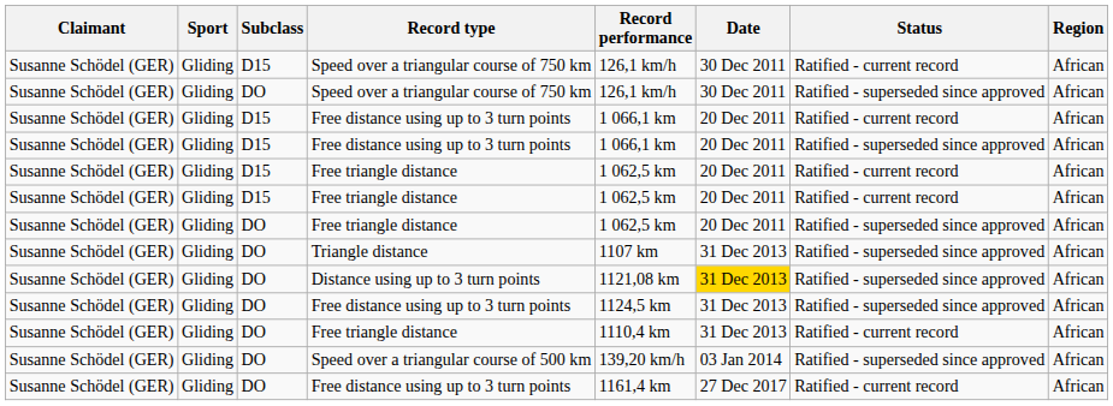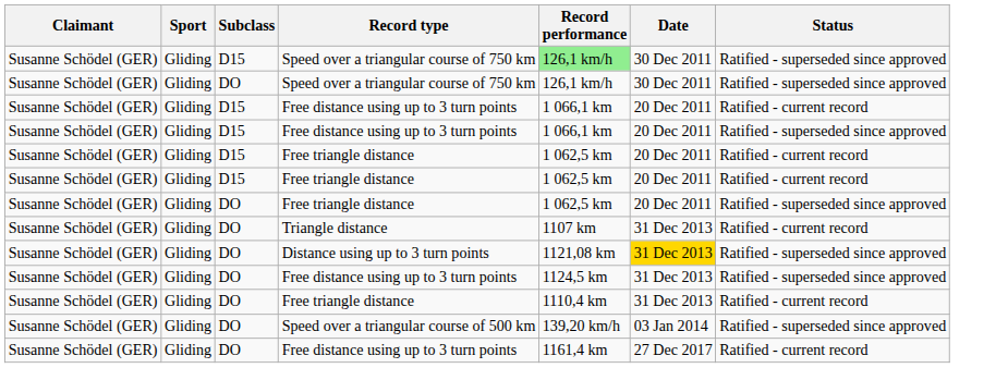 <table class="wikitable">
 <tr>
 <th>Claimant</th>
 <th>Sport</th>
 <th>Subclass</th>
 <th>Record type</th>
 <th>Record<br>performance</th>
 <th>Date</th>
 <th>Status</th>
-<th>Region</th>
 </tr>
 <tr>
 <td>Susanne Schödel (GER)</td>
 <td>Gliding</td>
 <td>D15</td>
 <td>Speed over a triangular course of 750 km</td>
-<td>126,1 km/h</td>
+<td style="background: lightgreen;">126,1 km/h</td>
 <td>30 Dec 2011</td>
-<td>Ratified - current record</td>
-<td>African</td>
+<td>Ratified - superseded since approved</td>
 </tr>
 <tr>
 <td>Susanne Schödel (GER)</td>
 <td>Gliding</td>
 <td>DO</td>
 <td>Speed over a triangular course of 750 km</td>
 <td>126,1 km/h</td>
 <td>30 Dec 2011</td>
 <td>Ratified - superseded since approved</td>
-<td>African</td>
 </tr>
 <tr>
 <td>Susanne Schödel (GER)</td>
 <td>Gliding</td>
 <td>D15</td>
 <td>Free distance using up to 3 turn points</td>
 <td>1 066,1 km</td>
 <td>20 Dec 2011</td>
 <td>Ratified - current record</td>
-<td>African</td>
 </tr>
 <tr>
 <td>Susanne Schödel (GER)</td>
 <td>Gliding</td>
 <td>D15</td>
 <td>Free distance using up to 3 turn points</td>
 <td>1 066,1 km</td>
 <td>20 Dec 2011</td>
 <td>Ratified - superseded since approved</td>
-<td>African</td>
 </tr>
 <tr>
 <td>Susanne Schödel (GER)</td>
 <td>Gliding</td>
 <td>D15</td>
 <td>Free triangle distance</td>
 <td>1 062,5 km</td>
 <td>20 Dec 2011</td>
 <td>Ratified - current record</td>
-<td>African</td>
 </tr>
 <tr>
 <td>Susanne Schödel (GER)</td>
 <td>Gliding</td>
 <td>D15</td>
 <td>Free triangle distance</td>
 <td>1 062,5 km</td>
 <td>20 Dec 2011</td>
 <td>Ratified - current record</td>
-<td>African</td>
 </tr>
 <tr>
 <td>Susanne Schödel (GER)</td>
 <td>Gliding</td>
 <td>DO</td>
 <td>Free triangle distance</td>
 <td>1 062,5 km</td>
 <td>20 Dec 2011</td>
 <td>Ratified - superseded since approved</td>
-<td>African</td>
 </tr>
 <tr>
 <td>Susanne Schödel (GER)</td>
 <td>Gliding</td>
 <td>DO</td>
 <td>Triangle distance</td>
 <td>1107 km</td>
 <td>31 Dec 2013</td>
-<td>Ratified - superseded since approved</td>
-<td>African</td>
+<td>Ratified - current record</td>
 </tr>
 <tr>
 <td>Susanne Schödel (GER)</td>
 <td>Gliding</td>
 <td>DO</td>
 <td>Distance using up to 3 turn points</td>
 <td>1121,08 km</td>
 <td style="background: gold;">31 Dec 2013</td>
 <td>Ratified - superseded since approved</td>
-<td>African</td>
 </tr>
 <tr>
 <td>Susanne Schödel (GER)</td>
 <td>Gliding</td>
 <td>DO</td>
 <td>Free distance using up to 3 turn points</td>
 <td>1124,5 km</td>
 <td>31 Dec 2013</td>
 <td>Ratified - superseded since approved</td>
-<td>African</td>
 </tr>
 <tr>
 <td>Susanne Schödel (GER)</td>
 <td>Gliding</td>
 <td>DO</td>
 <td>Free triangle distance</td>
 <td>1110,4 km</td>
 <td>31 Dec 2013</td>
 <td>Ratified - current record</td>
-<td>African</td>
 </tr>
 <tr>
 <td>Susanne Schödel (GER)</td>
 <td>Gliding</td>
 <td>DO</td>
 <td>Speed over a triangular course of 500 km</td>
 <td>139,20 km/h</td>
 <td>03 Jan 2014</td>
 <td>Ratified - superseded since approved</td>
-<td>African</td>
 </tr>
 <tr>
 <td>Susanne Schödel (GER)</td>
 <td>Gliding</td>
 <td>DO</td>
 <td>Free distance using up to 3 turn points</td>
 <td>1161,4 km</td>
 <td>27 Dec 2017</td>
 <td>Ratified - current record</td>
-<td>African</td>
 </tr>
 </table>
